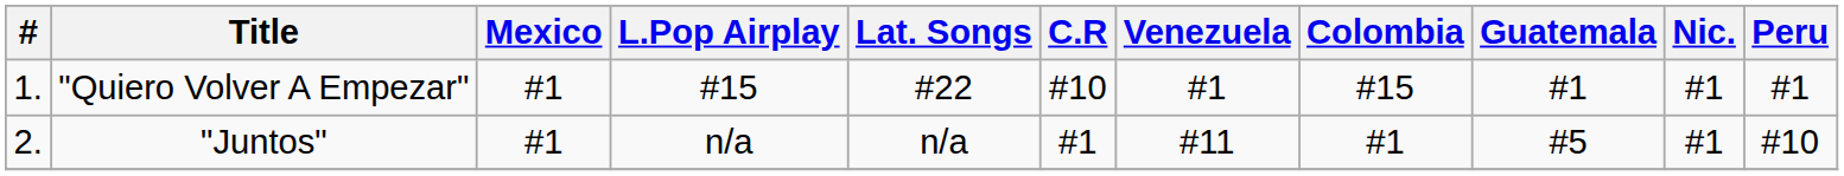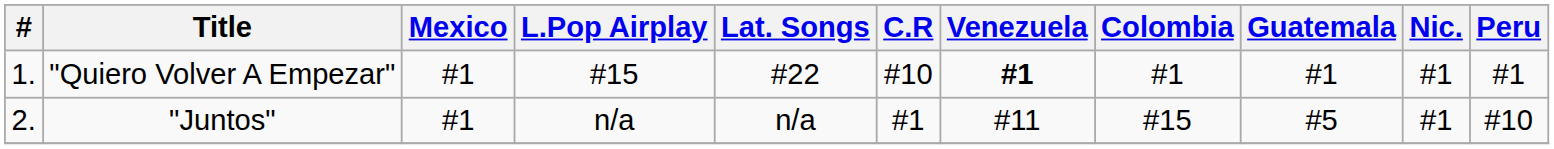 <table class="wikitable">
 <tr>
 <th>#</th>
 <th>Title</th>
 <th><a href='#'>Mexico</a></th>
 <th><a href='#'>L.Pop Airplay</a></th>
 <th><a href='#'>Lat. Songs</a></th>
 <th><a href='#'>C.R</a></th>
 <th><a href='#'>Venezuela</a></th>
 <th><a href='#'>Colombia</a></th>
 <th><a href='#'>Guatemala</a></th>
 <th><a href='#'>Nic.</a></th>
 <th><a href='#'>Peru</a></th>
 </tr>
 <tr>
 <td>1.</td>
 <td align="center">"Quiero Volver A Empezar"</td>
 <td align="center">#1</td>
 <td align="center">#15 </td>
 <td align="center">#22 </td>
 <td align="center">#10</td>
+<td align="center"><strong>#1</strong></td>
 <td align="center">#1</td>
-<td align="center">#15</td>
 <td align="center">#1</td>
 <td align="center">#1</td>
 <td align="center">#1</td>
 </tr>
 <tr>
 <td>2.</td>
 <td align="center">"Juntos"</td>
 <td align="center">#1</td>
 <td align="center">n/a</td>
 <td align="center">n/a</td>
 <td align="center">#1</td>
 <td align="center">#11</td>
-<td align="center">#1</td>
+<td align="center">#15</td>
 <td align="center">#5</td>
 <td align="center">#1</td>
 <td align="center">#10</td>
 </tr>
 <tr>
 </tr>
 </table>
